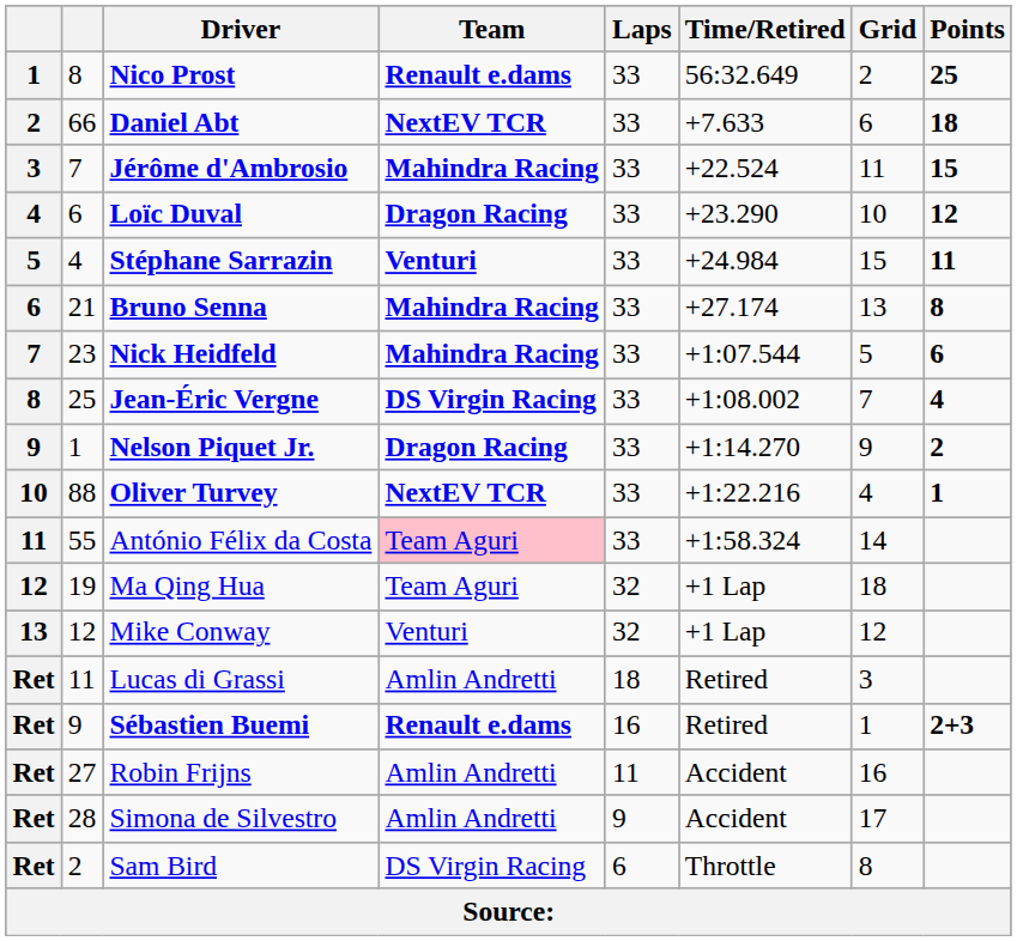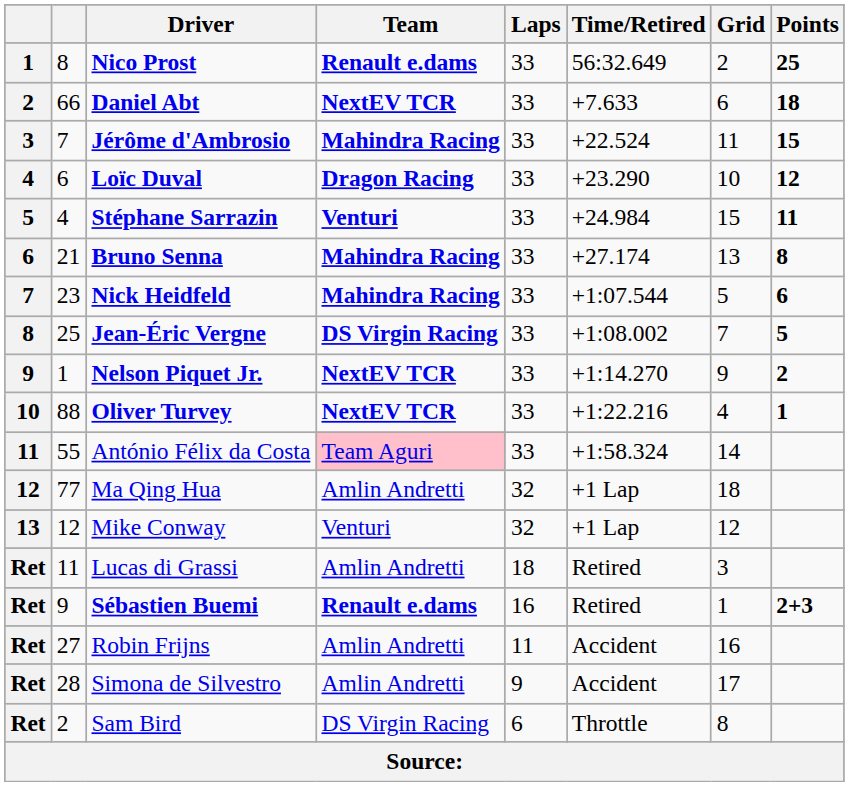 <table class="wikitable" style="font-size: 85%">
 <tr>
 <th></th>
 <th></th>
 <th>Driver</th>
 <th>Team</th>
 <th>Laps</th>
 <th>Time/Retired</th>
 <th>Grid</th>
 <th>Points</th>
 </tr>
 <tr>
 <th>1</th>
 <td>8</td>
 <td> <strong><a href='#'>Nico Prost</a></strong></td>
 <td><strong><a href='#'>Renault e.dams</a></strong></td>
 <td>33</td>
 <td>56:32.649</td>
 <td>2</td>
 <td><strong>25</strong></td>
 </tr>
 <tr>
 <th>2</th>
 <td>66</td>
 <td> <strong><a href='#'>Daniel Abt</a></strong></td>
 <td><strong><a href='#'>NextEV TCR</a></strong></td>
 <td>33</td>
 <td>+7.633</td>
 <td>6</td>
 <td><strong>18</strong></td>
 </tr>
 <tr>
 <th>3</th>
 <td>7</td>
 <td> <strong><a href='#'>Jérôme d'Ambrosio</a></strong></td>
 <td><strong><a href='#'>Mahindra Racing</a></strong></td>
 <td>33</td>
 <td>+22.524</td>
 <td>11</td>
 <td><strong>15</strong></td>
 </tr>
 <tr>
 <th>4</th>
 <td>6</td>
 <td> <strong><a href='#'>Loïc Duval</a></strong></td>
 <td><strong><a href='#'>Dragon Racing</a></strong></td>
 <td>33</td>
 <td>+23.290</td>
 <td>10</td>
 <td><strong>12</strong></td>
 </tr>
 <tr>
 <th>5</th>
 <td>4</td>
 <td> <strong><a href='#'>Stéphane Sarrazin</a></strong></td>
 <td><strong><a href='#'>Venturi</a></strong></td>
 <td>33</td>
 <td>+24.984</td>
 <td>15</td>
 <td><strong>11</strong></td>
 </tr>
 <tr>
 <th>6</th>
 <td>21</td>
 <td> <strong><a href='#'>Bruno Senna</a></strong></td>
 <td><strong><a href='#'>Mahindra Racing</a></strong></td>
 <td>33</td>
 <td>+27.174</td>
 <td>13</td>
 <td><strong>8</strong></td>
 </tr>
 <tr>
 <th>7</th>
 <td>23</td>
 <td> <strong><a href='#'>Nick Heidfeld</a></strong></td>
 <td><strong><a href='#'>Mahindra Racing</a></strong></td>
 <td>33</td>
 <td>+1:07.544</td>
 <td>5</td>
 <td><strong>6</strong></td>
 </tr>
 <tr>
 <th>8</th>
 <td>25</td>
 <td> <strong><a href='#'>Jean-Éric Vergne</a></strong></td>
 <td><strong><a href='#'>DS Virgin Racing</a></strong></td>
 <td>33</td>
 <td>+1:08.002 </td>
 <td>7</td>
-<td><strong>4</strong></td>
+<td><strong>5</strong></td>
 </tr>
 <tr>
 <th>9</th>
 <td>1</td>
 <td> <strong><a href='#'>Nelson Piquet Jr.</a></strong></td>
-<td><strong><a href='#'>Dragon Racing</a></strong></td>
+<td><strong><a href='#'>NextEV TCR</a></strong></td>
 <td>33</td>
 <td>+1:14.270</td>
 <td>9</td>
 <td><strong>2</strong></td>
 </tr>
 <tr>
 <th>10</th>
 <td>88</td>
 <td> <strong><a href='#'>Oliver Turvey</a></strong></td>
 <td><strong><a href='#'>NextEV TCR</a></strong></td>
 <td>33</td>
 <td>+1:22.216</td>
 <td>4</td>
 <td><strong>1</strong></td>
 </tr>
 <tr>
 <th>11</th>
 <td>55</td>
 <td> <a href='#'>António Félix da Costa</a></td>
 <td style="background: pink;"><a href='#'>Team Aguri</a></td>
 <td>33</td>
 <td>+1:58.324 </td>
 <td>14</td>
 <td></td>
 </tr>
 <tr>
 <th>12</th>
-<td>19</td>
+<td>77</td>
 <td> <a href='#'>Ma Qing Hua</a></td>
-<td><a href='#'>Team Aguri</a></td>
+<td><a href='#'>Amlin Andretti</a></td>
 <td>32</td>
 <td>+1 Lap</td>
 <td>18</td>
 <td></td>
 </tr>
 <tr>
 <th>13</th>
 <td>12</td>
 <td> <a href='#'>Mike Conway</a></td>
 <td><a href='#'>Venturi</a></td>
 <td>32</td>
 <td>+1 Lap</td>
 <td>12</td>
 <td></td>
 </tr>
 <tr>
 <th>Ret</th>
 <td>11</td>
 <td> <a href='#'>Lucas di Grassi</a></td>
 <td><a href='#'>Amlin Andretti</a></td>
 <td>18</td>
 <td>Retired</td>
 <td>3</td>
 <td></td>
 </tr>
 <tr>
 <th>Ret</th>
 <td>9</td>
 <td> <strong><a href='#'>Sébastien Buemi</a></strong></td>
 <td><strong><a href='#'>Renault e.dams</a></strong></td>
 <td>16</td>
 <td>Retired</td>
 <td>1</td>
 <td><strong>2+3</strong> </td>
 </tr>
 <tr>
 <th>Ret</th>
 <td>27</td>
 <td> <a href='#'>Robin Frijns</a></td>
 <td><a href='#'>Amlin Andretti</a></td>
 <td>11</td>
 <td>Accident</td>
 <td>16</td>
 <td></td>
 </tr>
 <tr>
 <th>Ret</th>
 <td>28</td>
 <td> <a href='#'>Simona de Silvestro</a></td>
 <td><a href='#'>Amlin Andretti</a></td>
 <td>9</td>
 <td>Accident</td>
 <td>17</td>
 <td></td>
 </tr>
 <tr>
 <th>Ret</th>
 <td>2</td>
 <td> <a href='#'>Sam Bird</a></td>
 <td><a href='#'>DS Virgin Racing</a></td>
 <td>6</td>
 <td>Throttle</td>
 <td>8</td>
 <td></td>
 </tr>
 <tr>
 <th colspan="8">Source:</th>
 </tr>
 </table>
